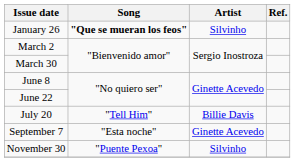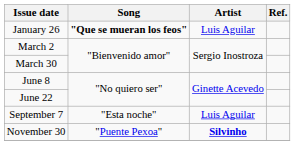 <table class="wikitable">
 <tr>
 <th>Issue date</th>
 <th>Song</th>
 <th>Artist</th>
 <th>Ref.</th>
 </tr>
 <tr>
 <td align="center">January 26</td>
 <td align="center"><strong>"Que se mueran los feos"</strong></td>
-<td align="center"><a href='#'>Silvinho</a></td>
+<td align="center"><a href='#'>Luis Aguilar</a></td>
 <td align="center"></td>
 </tr>
 <tr>
 <td align="center">March 2</td>
 <td align="center" rowspan=2>"Bienvenido amor"</td>
 <td align="center" rowspan=2>Sergio Inostroza</td>
 <td align="center"></td>
 </tr>
 <tr>
 <td align="center">March 30</td>
 <td align="center"></td>
 </tr>
 <tr>
 <td align="center">June 8</td>
 <td align="center" rowspan=2>"No quiero ser"</td>
 <td align="center" rowspan=2><a href='#'>Ginette Acevedo</a></td>
 <td align="center"></td>
 </tr>
 <tr>
 <td align="center">June 22</td>
 <td align="center"></td>
 </tr>
 <tr>
-<td align="center">July 20</td>
-<td align="center">"<a href='#'>Tell Him</a>"</td>
-<td align="center"><a href='#'>Billie Davis</a></td>
-<td align="center"></td>
-</tr>
-<tr>
 <td align="center">September 7</td>
 <td align="center">"Esta noche"</td>
-<td align="center"><a href='#'>Ginette Acevedo</a></td>
+<td align="center"><a href='#'>Luis Aguilar</a></td>
 <td align="center"></td>
 </tr>
 <tr>
 <td align="center">November 30</td>
 <td align="center">"<a href='#'>Puente Pexoa</a>"</td>
-<td align="center"><a href='#'>Silvinho</a></td>
+<td align="center"><strong><a href='#'>Silvinho</a></strong></td>
 <td align="center"></td>
 </tr>
 <tr>
 </tr>
 </table>
